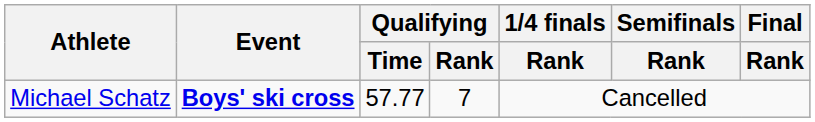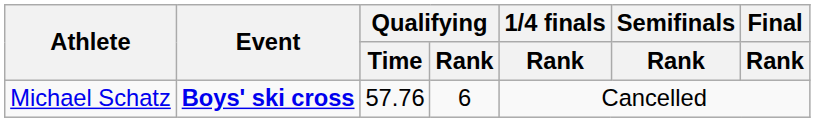 <table class="wikitable">
 <tr>
 <th rowspan="2">Athlete</th>
 <th rowspan="2">Event</th>
 <th colspan="2">Qualifying</th>
 <th colspan="1">1/4 finals</th>
 <th colspan="1">Semifinals</th>
 <th colspan="1">Final</th>
 </tr>
 <tr>
 <th>Time</th>
 <th>Rank</th>
 <th>Rank</th>
 <th>Rank</th>
 <th>Rank</th>
 </tr>
 <tr>
 <td><a href='#'>Michael Schatz</a></td>
 <td><strong><a href='#'>Boys' ski cross</a></strong></td>
-<td align="center">57.77</td>
-<td align="center">7</td>
+<td align="center">57.76</td>
+<td align="center">6</td>
 <td align="center" colspan=3>Cancelled</td>
 </tr>
 </table>
